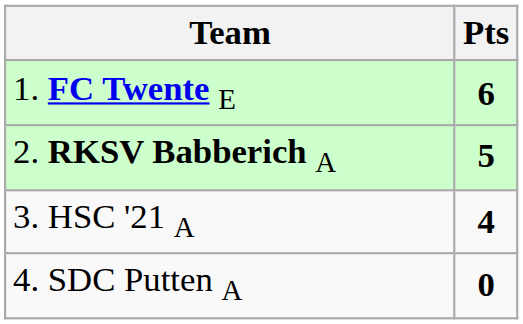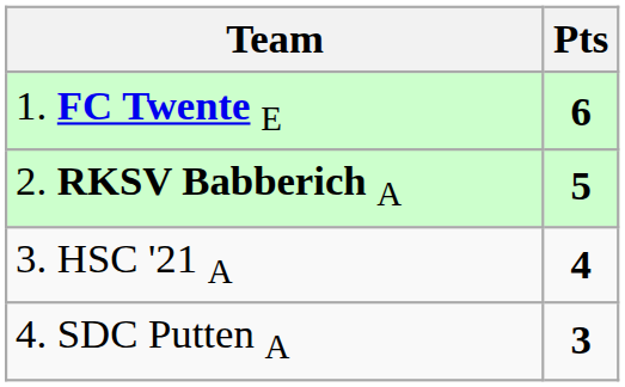 <table class="wikitable" style="text-align:center; float:left; margin-right:1em">
 <tr>
 <th style="width:200px">Team</th>
 <th width=20>Pts</th>
 </tr>
 <tr bgcolor=ccffcc>
 <td align=left>1. <strong><a href='#'>FC Twente</a></strong> <sub>E</sub></td>
 <td><strong>6</strong></td>
 </tr>
 <tr bgcolor=ccffcc>
 <td align=left>2. <strong>RKSV Babberich</strong> <sub>A</sub></td>
 <td><strong>5</strong></td>
 </tr>
 <tr>
 <td align=left>3. HSC '21 <sub>A</sub></td>
 <td><strong>4</strong></td>
 </tr>
 <tr>
 <td align=left>4. SDC Putten <sub>A</sub></td>
-<td><strong>0</strong></td>
+<td><strong>3</strong></td>
 </tr>
 </table>
